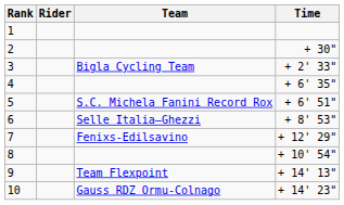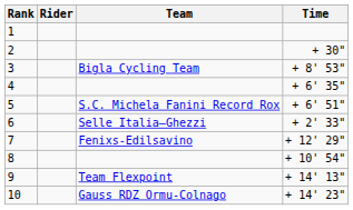 <table class="wikitable">
 <tr>
 <th>Rank</th>
 <th>Rider</th>
 <th>Team</th>
 <th>Time</th>
 </tr>
 <tr>
 <td>1</td>
 <td> </td>
 <td></td>
 <td style="text-align:right;"></td>
 </tr>
 <tr>
 <td>2</td>
 <td> </td>
 <td></td>
 <td style="text-align:right;">+ 30"</td>
 </tr>
 <tr>
 <td>3</td>
 <td></td>
 <td><a href='#'>Bigla Cycling Team</a></td>
-<td style="text-align:right;">+ 2' 33"</td>
+<td style="text-align:right;">+ 8' 53"</td>
 </tr>
 <tr>
 <td>4</td>
 <td></td>
 <td></td>
 <td style="text-align:right;">+ 6' 35"</td>
 </tr>
 <tr>
 <td>5</td>
 <td></td>
 <td><a href='#'>S.C. Michela Fanini Record Rox</a></td>
 <td style="text-align:right;">+ 6' 51"</td>
 </tr>
 <tr>
 <td>6</td>
 <td></td>
 <td><a href='#'>Selle Italia–Ghezzi</a></td>
-<td style="text-align:right;">+ 8' 53"</td>
+<td style="text-align:right;">+ 2' 33"</td>
 </tr>
 <tr>
 <td>7</td>
 <td></td>
 <td><a href='#'>Fenixs-Edilsavino</a></td>
 <td style="text-align:right;">+ 12' 29"</td>
 </tr>
 <tr>
 <td>8</td>
 <td></td>
 <td></td>
 <td style="text-align:right;">+ 10' 54"</td>
 </tr>
 <tr>
 <td>9</td>
 <td></td>
 <td><a href='#'>Team Flexpoint</a></td>
 <td style="text-align:right;">+ 14' 13"</td>
 </tr>
 <tr>
 <td>10</td>
 <td></td>
 <td><a href='#'>Gauss RDZ Ormu-Colnago</a></td>
 <td style="text-align:right;">+ 14' 23"</td>
 </tr>
 </table>
